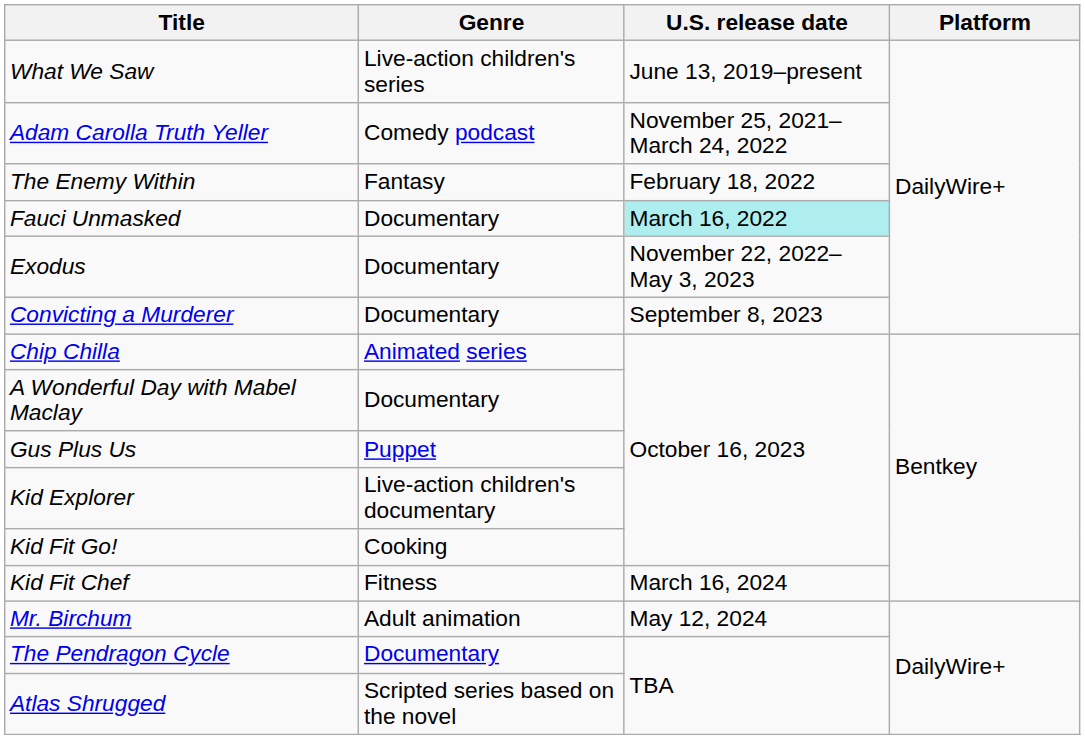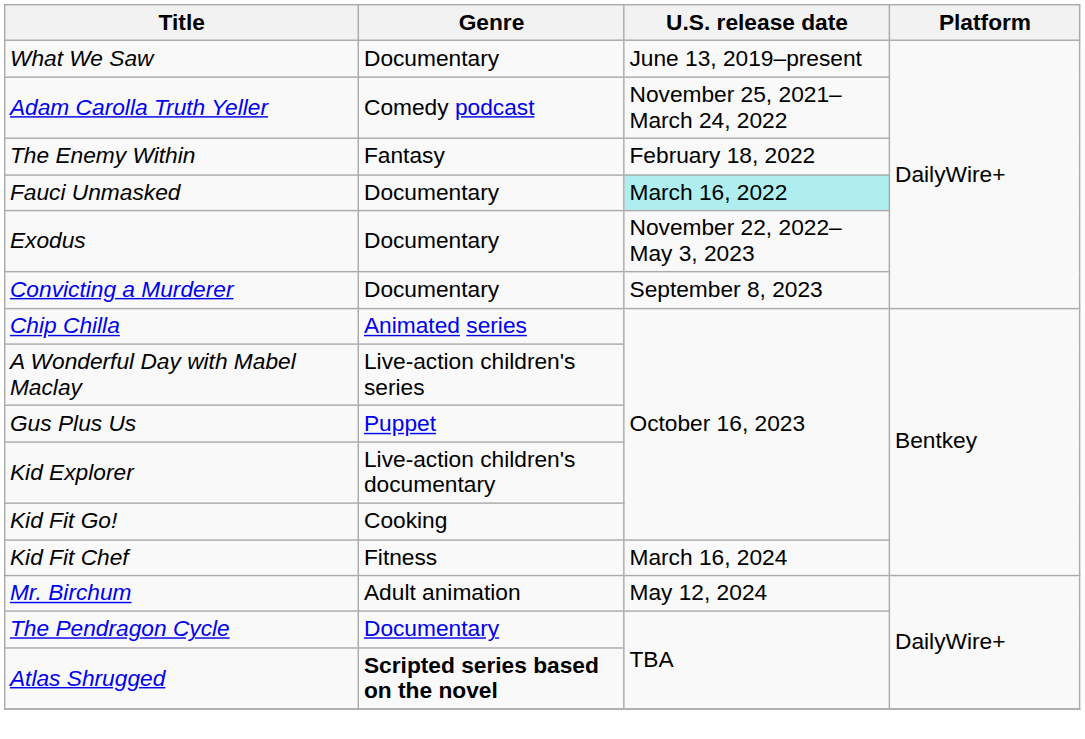 <table class="wikitable sortable" style="width:60%;">
 <tr>
 <th style="width:20%;">Title</th>
 <th style="width:15%;">Genre</th>
 <th style="width:15%;">U.S. release date</th>
 <th style="width:10%;">Platform</th>
 </tr>
 <tr>
 <td><em>What We Saw</em></td>
-<td>Live-action children's series</td>
+<td>Documentary</td>
 <td>June 13, 2019–present</td>
 <td rowspan="6">DailyWire+</td>
 </tr>
 <tr>
 <td><em><a href='#'>Adam Carolla Truth Yeller</a></em></td>
 <td>Comedy <a href='#'>podcast</a></td>
 <td>November 25, 2021–March 24, 2022</td>
 </tr>
 <tr>
 <td><em>The Enemy Within</em></td>
 <td>Fantasy</td>
 <td>February 18, 2022</td>
 </tr>
 <tr>
 <td><em>Fauci Unmasked</em></td>
 <td>Documentary</td>
 <td style="background: paleturquoise;">March 16, 2022</td>
 </tr>
 <tr>
 <td><em>Exodus</em></td>
 <td>Documentary</td>
 <td>November 22, 2022–May 3, 2023</td>
 </tr>
 <tr>
 <td><em><a href='#'>Convicting a Murderer</a></em></td>
 <td>Documentary</td>
 <td>September 8, 2023</td>
 </tr>
 <tr>
 <td><em><a href='#'>Chip Chilla</a></em></td>
 <td><a href='#'>Animated</a> <a href='#'>series</a></td>
 <td rowspan="5">October 16, 2023</td>
 <td rowspan="6">Bentkey</td>
 </tr>
 <tr>
 <td><em>A Wonderful Day with Mabel Maclay</em></td>
-<td>Documentary</td>
+<td>Live-action children's series</td>
 </tr>
 <tr>
 <td><em>Gus Plus Us</em></td>
 <td><a href='#'>Puppet</a></td>
 </tr>
 <tr>
 <td><em>Kid Explorer</em></td>
 <td>Live-action children's documentary</td>
 </tr>
 <tr>
 <td><em>Kid Fit Go!</em></td>
 <td>Cooking</td>
 </tr>
 <tr>
 <td><em>Kid Fit Chef</em></td>
 <td>Fitness</td>
 <td>March 16, 2024</td>
 </tr>
 <tr>
 <td><em><a href='#'>Mr. Birchum</a></em></td>
 <td>Adult animation</td>
 <td>May 12, 2024</td>
 <td rowspan="3">DailyWire+</td>
 </tr>
 <tr>
 <td><em><a href='#'>The Pendragon Cycle</a></em></td>
 <td><a href='#'>Documentary</a></td>
 <td rowspan="2">TBA</td>
 </tr>
 <tr>
 <td><em><a href='#'>Atlas Shrugged</a></em></td>
-<td>Scripted series based on the novel</td>
+<td><strong>Scripted series based on the novel</strong></td>
 </tr>
 <tr>
 </tr>
 </table>
